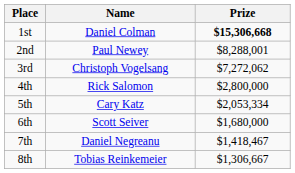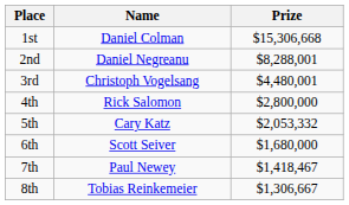 <table class="wikitable">
 <tr>
 <th width="50">Place</th>
 <th width="200">Name</th>
 <th width="125">Prize</th>
 </tr>
 <tr>
 <td align = "center">1st</td>
 <td align = "center"><a href='#'>Daniel Colman</a></td>
-<td align = "center"><strong>$15,306,668</strong></td>
+<td align = "center">$15,306,668</td>
 </tr>
 <tr>
 <td align = "center">2nd</td>
-<td align = "center"><a href='#'>Paul Newey</a></td>
+<td align = "center"><a href='#'>Daniel Negreanu</a></td>
 <td align = "center">$8,288,001</td>
 </tr>
 <tr>
 <td align = "center">3rd</td>
 <td align = "center"><a href='#'>Christoph Vogelsang</a></td>
-<td align = "center">$7,272,062</td>
+<td align = "center">$4,480,001</td>
 </tr>
 <tr>
 <td align = "center">4th</td>
 <td align = "center"><a href='#'>Rick Salomon</a></td>
 <td align = "center">$2,800,000</td>
 </tr>
 <tr>
 <td align = "center">5th</td>
 <td align = "center"><a href='#'>Cary Katz</a></td>
-<td align = "center">$2,053,334</td>
+<td align = "center">$2,053,332</td>
 </tr>
 <tr>
 <td align = "center">6th</td>
 <td align = "center"><a href='#'>Scott Seiver</a></td>
 <td align = "center">$1,680,000</td>
 </tr>
 <tr>
 <td align = "center">7th</td>
-<td align = "center"><a href='#'>Daniel Negreanu</a></td>
+<td align = "center"><a href='#'>Paul Newey</a></td>
 <td align = "center">$1,418,467</td>
 </tr>
 <tr>
 <td align = "center">8th</td>
 <td align = "center"><a href='#'>Tobias Reinkemeier</a></td>
 <td align = "center">$1,306,667</td>
 </tr>
 </table>
